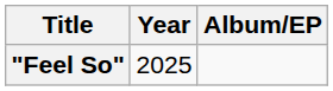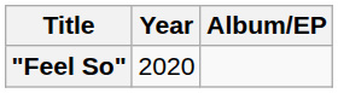 <table class="wikitable plainrowheaders" style="text-align:center;">
 <tr>
 <th scope="col">Title</th>
 <th scope="col">Year</th>
 <th scope="col">Album/EP</th>
 </tr>
 <tr>
 <th scope="row">"Feel So"<br></th>
-<td>2025</td>
+<td>2020</td>
 <td></td>
 </tr>
 </table>
